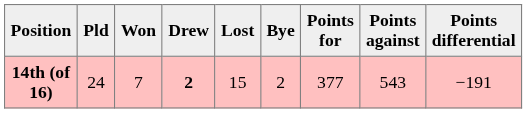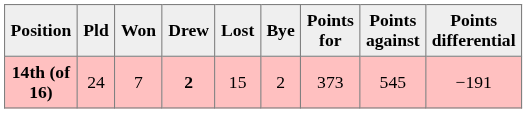 <table style=border-collapse:collapse border=1 cellspacing=0 cellpadding=5>
 <tr style="text-align:center; background:#efefef;">
 <th width=20>Position</th>
 <th width=20>Pld</th>
 <th width=20>Won</th>
 <th width=20>Drew</th>
 <th width=20>Lost</th>
 <th width=20>Bye</th>
 <th width=20>Points for</th>
 <th width=20>Points against</th>
 <th width=25>Points differential</th>
 </tr>
 <tr style="text-align:center; background:#ffc0c0;">
 <td><strong>14th (of 16)</strong></td>
 <td>24</td>
 <td>7</td>
 <td><strong>2</strong></td>
 <td>15</td>
 <td>2</td>
-<td>377</td>
-<td>543</td>
+<td>373</td>
+<td>545</td>
 <td>−191</td>
 </tr>
 </table>
